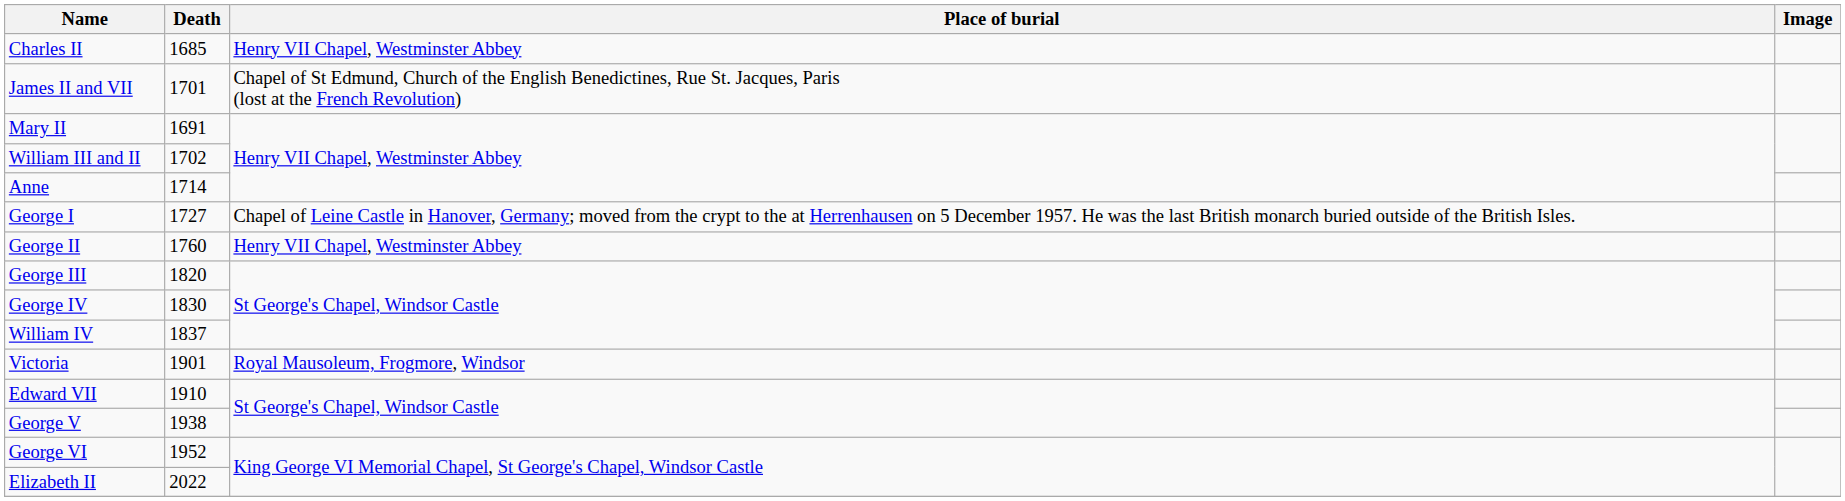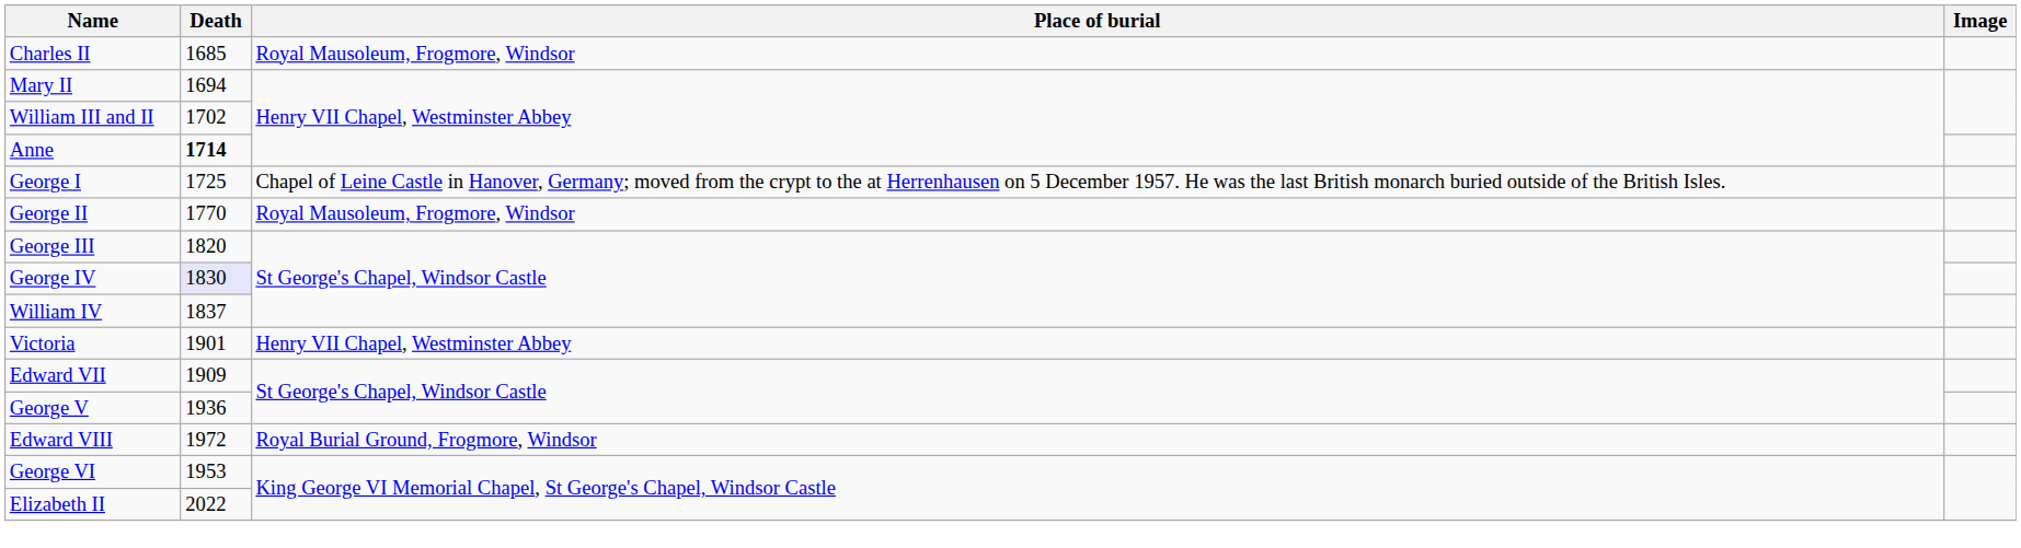 <table class="wikitable" width="100%">
 <tr>
 <th>Name</th>
 <th>Death</th>
 <th>Place of burial</th>
 <th>Image</th>
 </tr>
 <tr>
 <td><a href='#'>Charles II</a></td>
 <td>1685</td>
-<td><a href='#'>Henry VII Chapel</a>, <a href='#'>Westminster Abbey</a></td>
-<td></td>
-</tr>
-<tr>
-<td><a href='#'>James II and VII</a></td>
-<td>1701</td>
-<td>Chapel of St Edmund, Church of the English Benedictines, Rue St. Jacques, Paris<br>(lost at the <a href='#'>French Revolution</a>)</td>
+<td><a href='#'>Royal Mausoleum, Frogmore</a>, <a href='#'>Windsor</a></td>
 <td></td>
 </tr>
 <tr>
 <td><a href='#'>Mary II</a></td>
-<td>1691</td>
+<td>1694</td>
 <td rowspan="3"><a href='#'>Henry VII Chapel</a>, <a href='#'>Westminster Abbey</a></td>
 <td rowspan="2"></td>
 </tr>
 <tr>
 <td><a href='#'>William III and II</a></td>
 <td>1702</td>
 </tr>
 <tr>
 <td><a href='#'>Anne</a></td>
-<td>1714</td>
+<td><strong>1714</strong></td>
 <td></td>
 </tr>
 <tr>
 <td><a href='#'>George I</a></td>
-<td>1727</td>
+<td>1725</td>
 <td>Chapel of <a href='#'>Leine Castle</a> in <a href='#'>Hanover</a>, <a href='#'>Germany</a>; moved from the crypt to the  at <a href='#'>Herrenhausen</a> on 5 December 1957. He was the last British monarch buried outside of the British Isles.</td>
 <td></td>
 </tr>
 <tr>
 <td><a href='#'>George II</a></td>
-<td>1760</td>
-<td><a href='#'>Henry VII Chapel</a>, <a href='#'>Westminster Abbey</a></td>
+<td>1770</td>
+<td><a href='#'>Royal Mausoleum, Frogmore</a>, <a href='#'>Windsor</a></td>
 <td></td>
 </tr>
 <tr>
 <td><a href='#'>George III</a></td>
 <td>1820</td>
 <td rowspan="3"><a href='#'>St George's Chapel, Windsor Castle</a></td>
 <td></td>
 </tr>
 <tr>
 <td><a href='#'>George IV</a></td>
-<td>1830</td>
+<td style="background: lavender;">1830</td>
 <td></td>
 </tr>
 <tr>
 <td><a href='#'>William IV</a></td>
 <td>1837</td>
 <td></td>
 </tr>
 <tr>
 <td><a href='#'>Victoria</a></td>
 <td>1901</td>
-<td><a href='#'>Royal Mausoleum, Frogmore</a>, <a href='#'>Windsor</a></td>
+<td><a href='#'>Henry VII Chapel</a>, <a href='#'>Westminster Abbey</a></td>
 <td></td>
 </tr>
 <tr>
 <td><a href='#'>Edward VII</a></td>
-<td>1910</td>
+<td>1909</td>
 <td rowspan="2"><a href='#'>St George's Chapel, Windsor Castle</a></td>
 <td></td>
 </tr>
 <tr>
 <td><a href='#'>George V</a></td>
-<td>1938</td>
+<td>1936</td>
+<td></td>
+</tr>
+<tr>
+<td><a href='#'>Edward VIII</a></td>
+<td>1972</td>
+<td><a href='#'>Royal Burial Ground, Frogmore</a>, <a href='#'>Windsor</a></td>
 <td></td>
 </tr>
 <tr>
 <td><a href='#'>George VI</a></td>
-<td>1952</td>
+<td>1953</td>
 <td rowspan="2"><a href='#'>King George VI Memorial Chapel</a>, <a href='#'>St George's Chapel, Windsor Castle</a></td>
 <td rowspan="2"></td>
 </tr>
 <tr>
 <td><a href='#'>Elizabeth II</a></td>
 <td>2022</td>
 </tr>
 <tr>
 </tr>
 </table>
